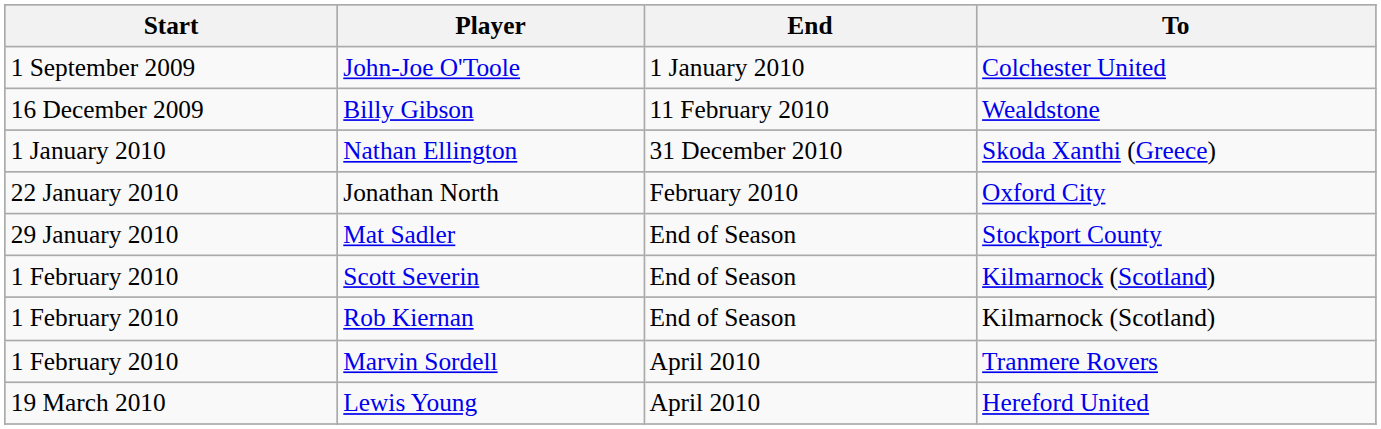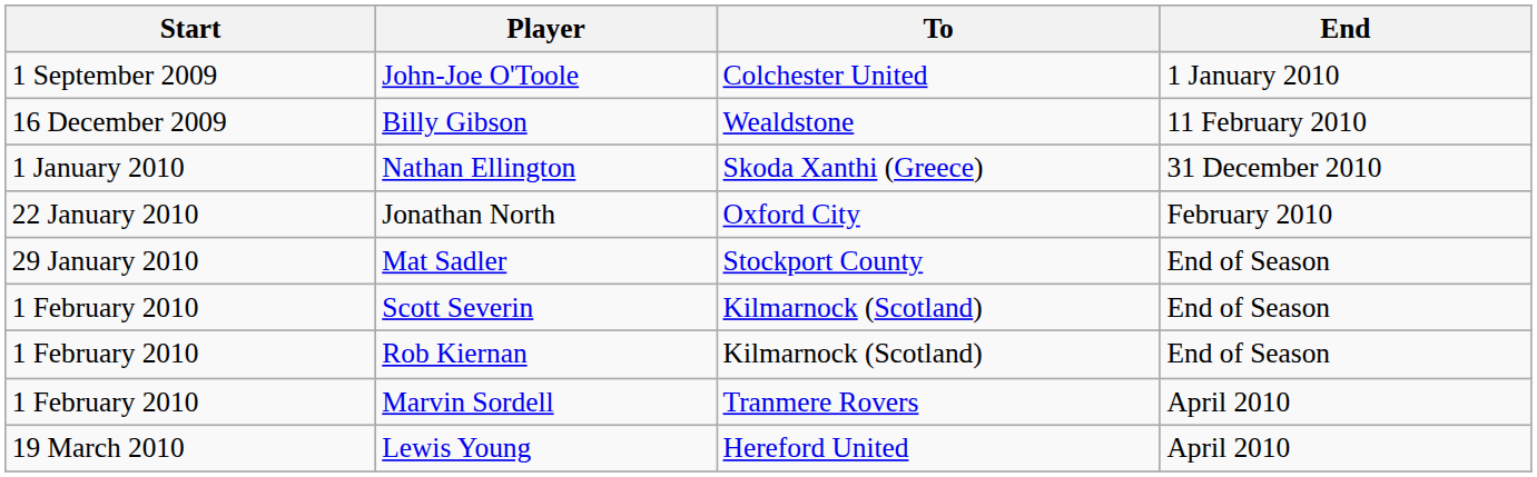 <table class="wikitable" style="text-align:center; font-size:95%;width:65%; text-align:left">
 <tr>
 <th><strong>Start</strong></th>
 <th><strong>Player</strong></th>
+<th><strong>To</strong></th>
 <th><strong>End</strong></th>
-<th><strong>To</strong></th>
 </tr>
 <tr>
 <td>1 September 2009</td>
 <td><a href='#'>John-Joe O'Toole</a></td>
+<td><a href='#'>Colchester United</a></td>
 <td>1 January 2010</td>
-<td><a href='#'>Colchester United</a></td>
 </tr>
 <tr>
 <td>16 December 2009</td>
 <td><a href='#'>Billy Gibson</a></td>
+<td><a href='#'>Wealdstone</a></td>
 <td>11 February 2010</td>
-<td><a href='#'>Wealdstone</a></td>
 </tr>
 <tr>
 <td>1 January 2010</td>
 <td><a href='#'>Nathan Ellington</a></td>
+<td><a href='#'>Skoda Xanthi</a> (<a href='#'>Greece</a>)</td>
 <td>31 December 2010</td>
-<td><a href='#'>Skoda Xanthi</a> (<a href='#'>Greece</a>)</td>
 </tr>
 <tr>
 <td>22 January 2010</td>
 <td>Jonathan North</td>
+<td><a href='#'>Oxford City</a></td>
 <td>February 2010</td>
-<td><a href='#'>Oxford City</a></td>
 </tr>
 <tr>
 <td>29 January 2010</td>
 <td><a href='#'>Mat Sadler</a></td>
+<td><a href='#'>Stockport County</a></td>
 <td>End of Season</td>
-<td><a href='#'>Stockport County</a></td>
 </tr>
 <tr>
 <td>1 February 2010</td>
 <td><a href='#'>Scott Severin</a></td>
+<td><a href='#'>Kilmarnock</a> (<a href='#'>Scotland</a>)</td>
 <td>End of Season</td>
-<td><a href='#'>Kilmarnock</a> (<a href='#'>Scotland</a>)</td>
 </tr>
 <tr>
 <td>1 February 2010</td>
 <td><a href='#'>Rob Kiernan</a></td>
+<td>Kilmarnock (Scotland)</td>
 <td>End of Season</td>
-<td>Kilmarnock (Scotland)</td>
 </tr>
 <tr>
 <td>1 February 2010</td>
 <td><a href='#'>Marvin Sordell</a></td>
+<td><a href='#'>Tranmere Rovers</a></td>
 <td>April 2010</td>
-<td><a href='#'>Tranmere Rovers</a></td>
 </tr>
 <tr>
 <td>19 March 2010</td>
 <td><a href='#'>Lewis Young</a></td>
+<td><a href='#'>Hereford United</a></td>
 <td>April 2010</td>
-<td><a href='#'>Hereford United</a></td>
 </tr>
 </table>
